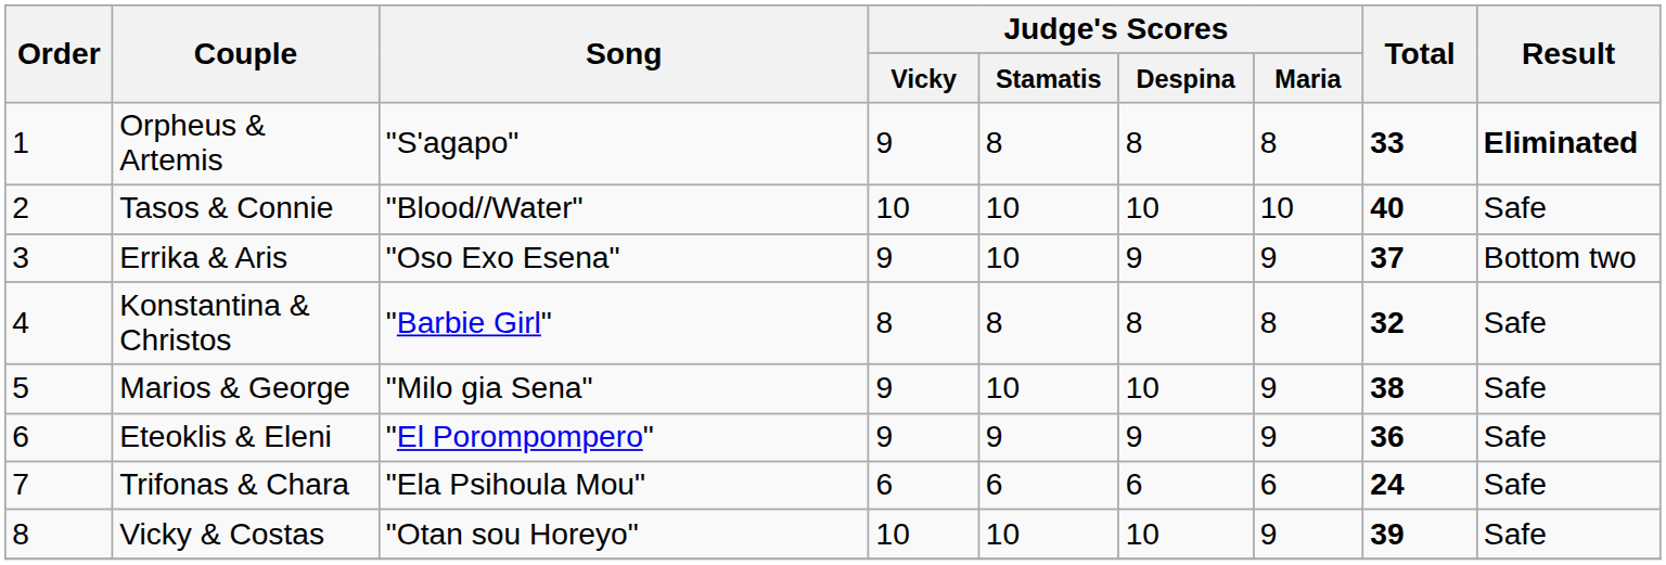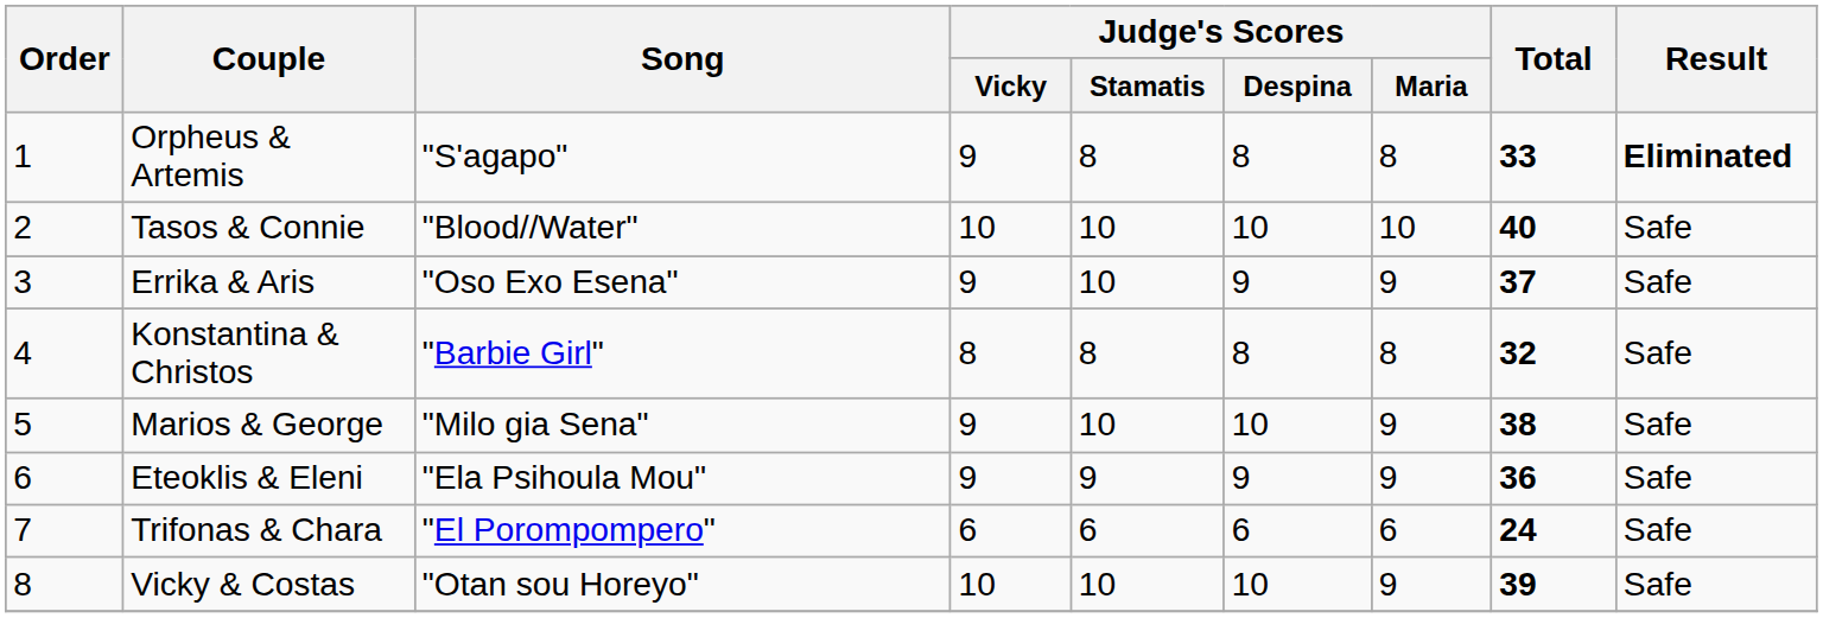 <table class="wikitable sortable center">
 <tr>
 <th rowspan="2" style="width: 4em">Order</th>
 <th rowspan="2" style="width: 17em">Couple</th>
 <th rowspan="2" style="width: 40em">Song</th>
 <th colspan="4">Judge's Scores</th>
 <th rowspan="2" style="width: 6em">Total</th>
 <th rowspan="2" style="width: 7em">Result</th>
 </tr>
 <tr>
 <th style="width: 6em"><small>Vicky</small></th>
 <th style="width: 6em"><small>Stamatis</small></th>
 <th style="width: 6em"><small>Despina</small></th>
 <th style="width: 6em"><small>Maria</small></th>
 </tr>
 <tr>
 <td>1</td>
 <td>Orpheus & Artemis</td>
 <td>"S'agapo"</td>
 <td>9</td>
 <td>8</td>
 <td>8</td>
 <td>8</td>
 <td><strong>33</strong></td>
 <td><strong>Eliminated</strong></td>
 </tr>
 <tr>
 <td>2</td>
 <td>Tasos & Connie</td>
 <td>"Blood//Water"</td>
 <td>10</td>
 <td>10</td>
 <td>10</td>
 <td>10</td>
 <td><strong>40</strong></td>
 <td>Safe</td>
 </tr>
 <tr>
 <td>3</td>
 <td>Errika & Aris</td>
 <td>"Oso Exo Esena"</td>
 <td>9</td>
 <td>10</td>
 <td>9</td>
 <td>9</td>
 <td><strong>37</strong></td>
-<td>Bottom two</td>
+<td>Safe</td>
 </tr>
 <tr>
 <td>4</td>
 <td>Konstantina & Christos</td>
 <td>"<a href='#'>Barbie Girl</a>"</td>
 <td>8</td>
 <td>8</td>
 <td>8</td>
 <td>8</td>
 <td><strong>32</strong></td>
 <td>Safe</td>
 </tr>
 <tr>
 <td>5</td>
 <td>Marios & George</td>
 <td>"Milo gia Sena"</td>
 <td>9</td>
 <td>10</td>
 <td>10</td>
 <td>9</td>
 <td><strong>38</strong></td>
 <td>Safe</td>
 </tr>
 <tr>
 <td>6</td>
 <td>Eteoklis & Eleni</td>
-<td>"<a href='#'>El Porompompero</a>"</td>
+<td>"Ela Psihoula Mou"</td>
 <td>9</td>
 <td>9</td>
 <td>9</td>
 <td>9</td>
 <td><strong>36</strong></td>
 <td>Safe</td>
 </tr>
 <tr>
 <td>7</td>
 <td>Trifonas & Chara</td>
-<td>"Ela Psihoula Mou"</td>
+<td>"<a href='#'>El Porompompero</a>"</td>
 <td>6</td>
 <td>6</td>
 <td>6</td>
 <td>6</td>
 <td><strong>24</strong></td>
 <td>Safe</td>
 </tr>
 <tr>
 <td>8</td>
 <td>Vicky & Costas</td>
 <td>"Otan sou Horeyo"</td>
 <td>10</td>
 <td>10</td>
 <td>10</td>
 <td>9</td>
 <td><strong>39</strong></td>
 <td>Safe</td>
 </tr>
 <tr>
 </tr>
 </table>
